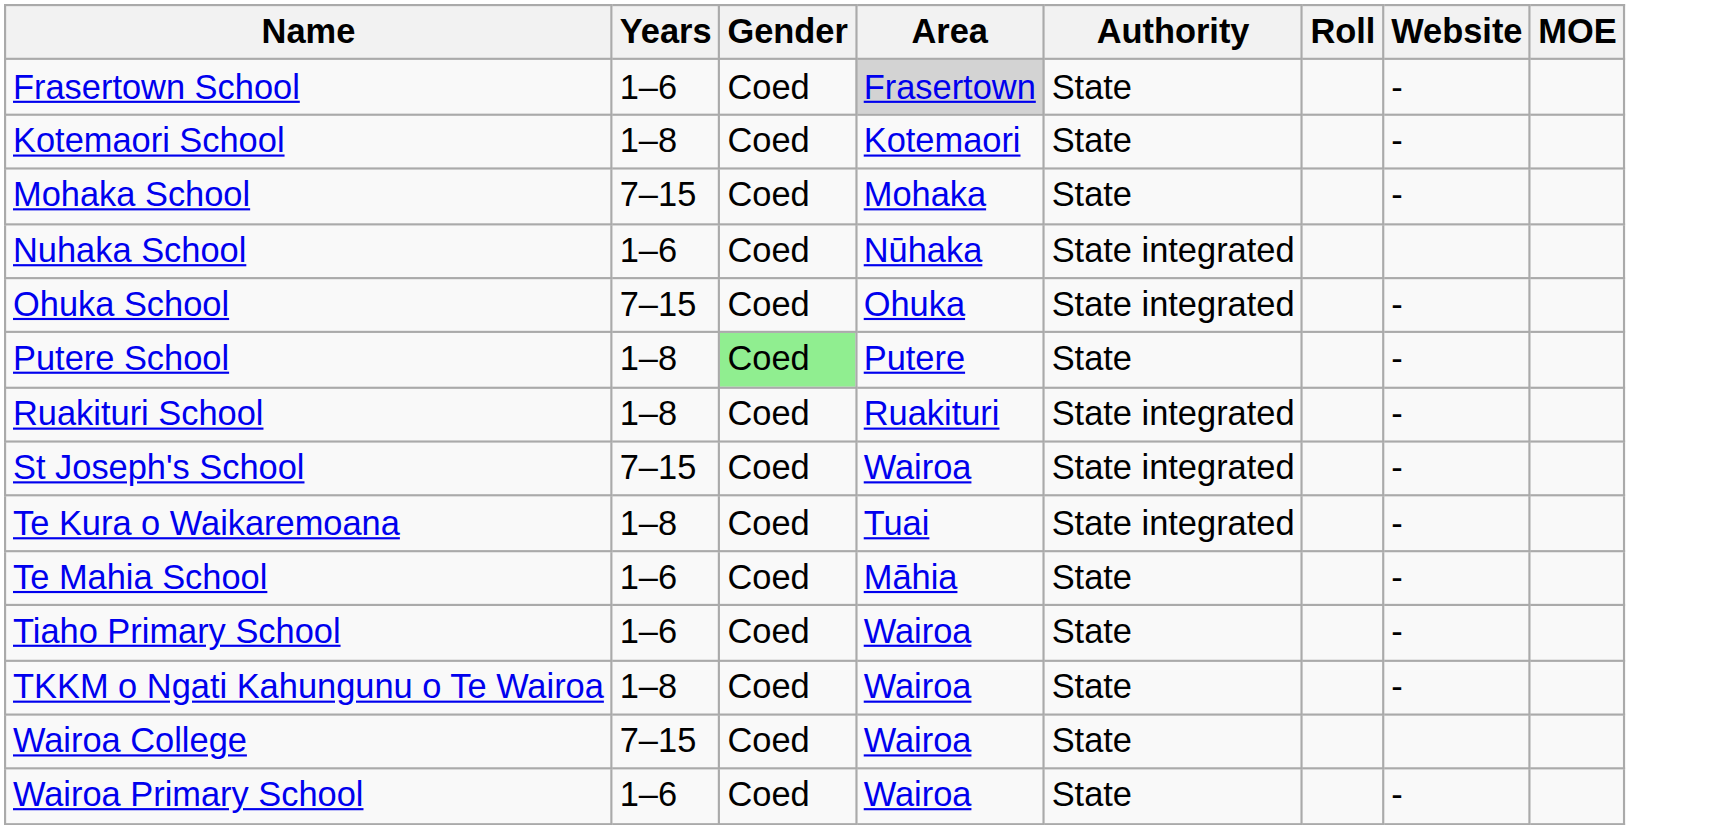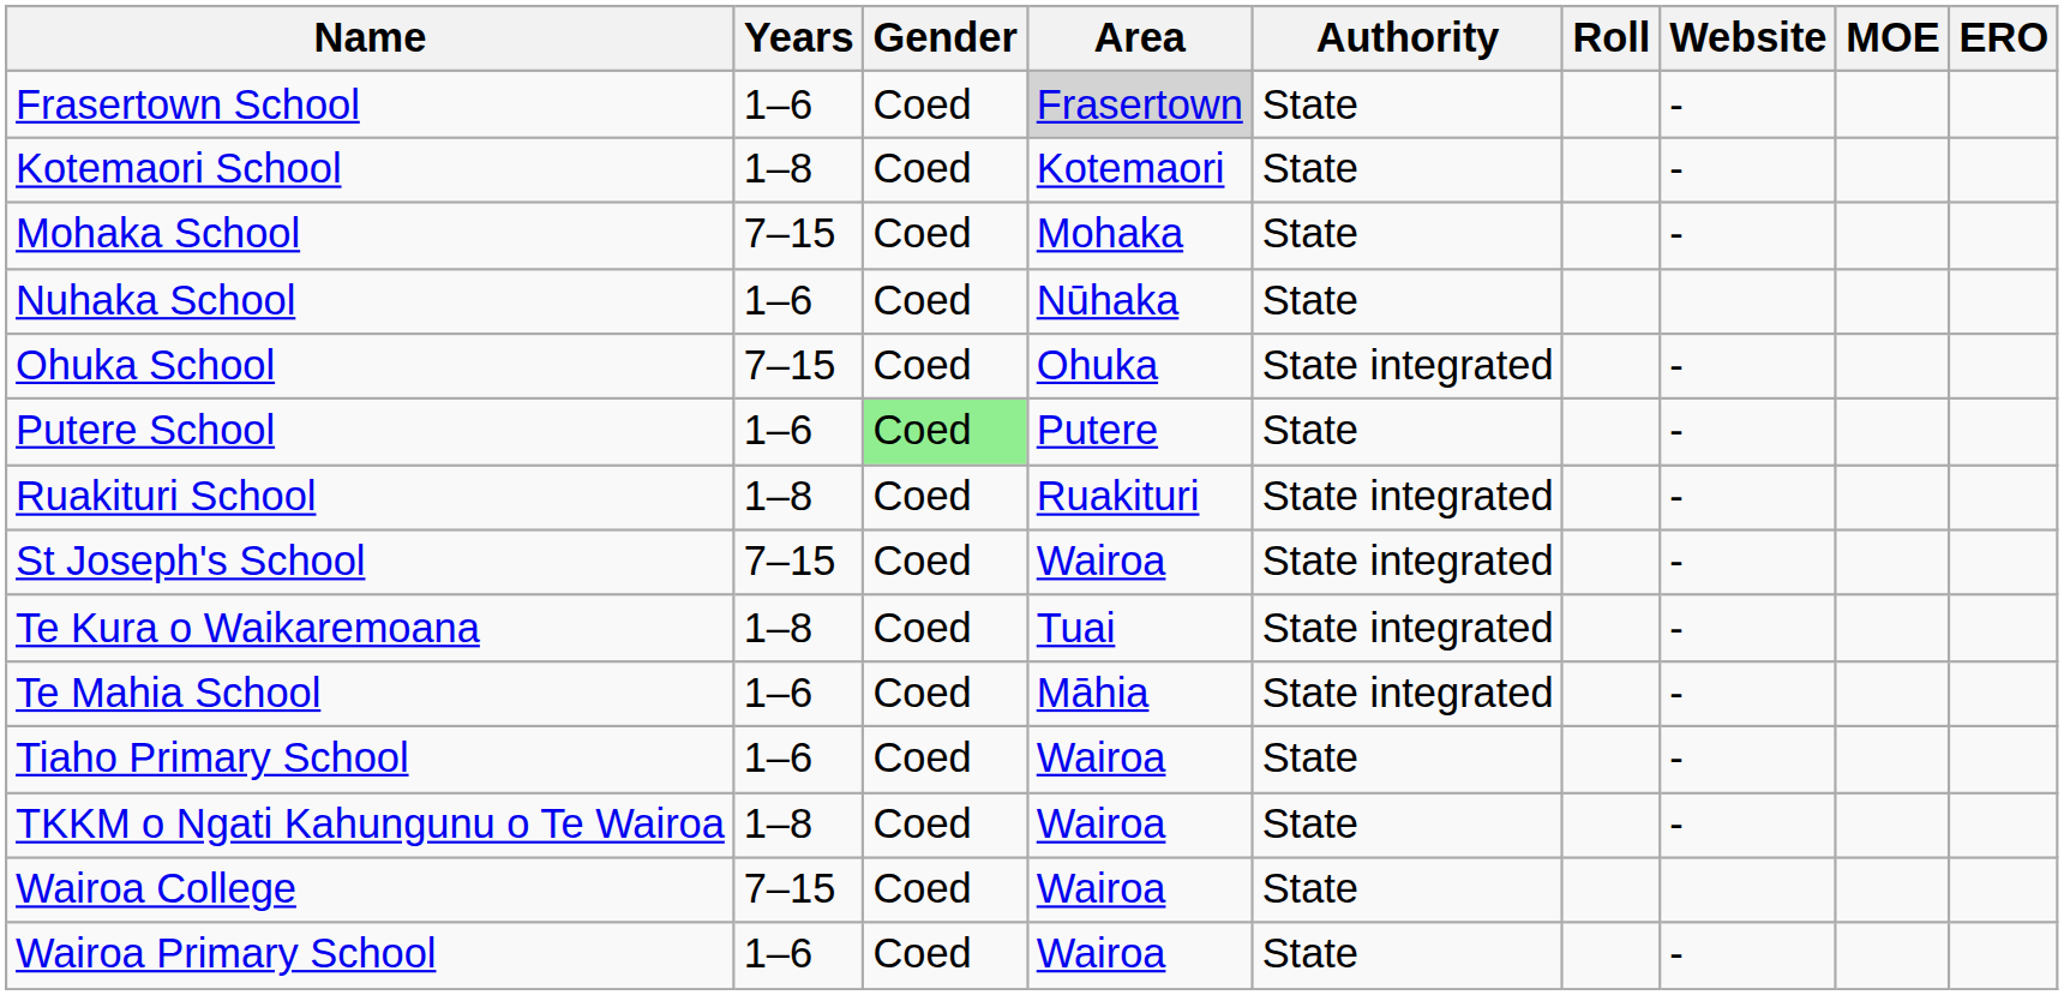 <table class="wikitable sortable">
 <tr>
 <th>Name</th>
 <th>Years</th>
 <th>Gender</th>
 <th>Area</th>
 <th>Authority</th>
 <th>Roll</th>
 <th>Website</th>
 <th>MOE</th>
+<th>ERO</th>
 </tr>
 <tr>
 <td><a href='#'>Frasertown School</a></td>
 <td>1–6</td>
 <td>Coed</td>
 <td style="background: lightgrey;"><a href='#'>Frasertown</a></td>
 <td>State</td>
 <td></td>
 <td>-</td>
+<td></td>
 <td></td>
 </tr>
 <tr>
 <td><a href='#'>Kotemaori School</a></td>
 <td>1–8</td>
 <td>Coed</td>
 <td><a href='#'>Kotemaori</a></td>
 <td>State</td>
 <td></td>
 <td>-</td>
 <td></td>
+<td></td>
 </tr>
 <tr>
 <td><a href='#'>Mohaka School</a></td>
 <td>7–15</td>
 <td>Coed</td>
 <td><a href='#'>Mohaka</a></td>
 <td>State</td>
 <td></td>
 <td>-</td>
 <td></td>
+<td></td>
 </tr>
 <tr>
 <td><a href='#'>Nuhaka School</a></td>
 <td>1–6</td>
 <td>Coed</td>
 <td><a href='#'>Nūhaka</a></td>
-<td>State integrated</td>
+<td>State</td>
+<td></td>
 <td></td>
 <td></td>
 <td></td>
 </tr>
 <tr>
 <td><a href='#'>Ohuka School</a></td>
 <td>7–15</td>
 <td>Coed</td>
 <td><a href='#'>Ohuka</a></td>
 <td>State integrated</td>
 <td></td>
 <td>-</td>
 <td></td>
+<td></td>
 </tr>
 <tr>
 <td><a href='#'>Putere School</a></td>
-<td>1–8</td>
+<td>1–6</td>
 <td style="background: lightgreen;">Coed</td>
 <td><a href='#'>Putere</a></td>
 <td>State</td>
 <td></td>
 <td>-</td>
+<td></td>
 <td></td>
 </tr>
 <tr>
 <td><a href='#'>Ruakituri School</a></td>
 <td>1–8</td>
 <td>Coed</td>
 <td><a href='#'>Ruakituri</a></td>
 <td>State integrated</td>
 <td></td>
 <td>-</td>
 <td></td>
+<td></td>
 </tr>
 <tr>
 <td><a href='#'>St Joseph's School</a></td>
 <td>7–15</td>
 <td>Coed</td>
 <td><a href='#'>Wairoa</a></td>
 <td>State integrated</td>
 <td></td>
 <td>-</td>
+<td></td>
 <td></td>
 </tr>
 <tr>
 <td><a href='#'>Te Kura o Waikaremoana</a></td>
 <td>1–8</td>
 <td>Coed</td>
 <td><a href='#'>Tuai</a></td>
 <td>State integrated</td>
 <td></td>
 <td>-</td>
 <td></td>
+<td></td>
 </tr>
 <tr>
 <td><a href='#'>Te Mahia School</a></td>
 <td>1–6</td>
 <td>Coed</td>
 <td><a href='#'>Māhia</a></td>
-<td>State</td>
+<td>State integrated</td>
 <td></td>
 <td>-</td>
+<td></td>
 <td></td>
 </tr>
 <tr>
 <td><a href='#'>Tiaho Primary School</a></td>
 <td>1–6</td>
 <td>Coed</td>
 <td><a href='#'>Wairoa</a></td>
 <td>State</td>
 <td></td>
 <td>-</td>
 <td></td>
+<td></td>
 </tr>
 <tr>
 <td><a href='#'>TKKM o Ngati Kahungunu o Te Wairoa</a></td>
 <td>1–8</td>
 <td>Coed</td>
 <td><a href='#'>Wairoa</a></td>
 <td>State</td>
 <td></td>
 <td>-</td>
 <td></td>
+<td></td>
 </tr>
 <tr>
 <td><a href='#'>Wairoa College</a></td>
 <td>7–15</td>
 <td>Coed</td>
 <td><a href='#'>Wairoa</a></td>
 <td>State</td>
+<td></td>
 <td></td>
 <td></td>
 <td></td>
 </tr>
 <tr>
 <td><a href='#'>Wairoa Primary School</a></td>
 <td>1–6</td>
 <td>Coed</td>
 <td><a href='#'>Wairoa</a></td>
 <td>State</td>
 <td></td>
 <td>-</td>
 <td></td>
+<td></td>
 </tr>
 </table>
